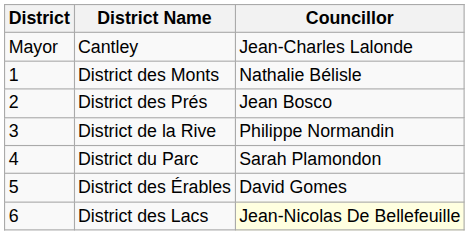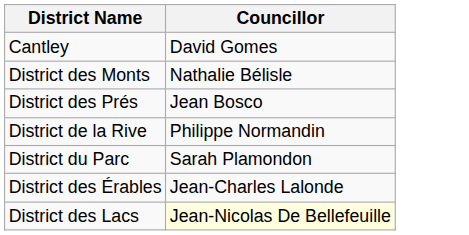 <table class="wikitable">
 <tr>
-<th>District</th>
 <th>District Name</th>
 <th>Councillor</th>
 </tr>
 <tr>
-<td>Mayor</td>
 <td>Cantley</td>
-<td>Jean-Charles Lalonde</td>
+<td>David Gomes</td>
 </tr>
 <tr>
-<td>1</td>
 <td>District des Monts</td>
 <td>Nathalie Bélisle</td>
 </tr>
 <tr>
-<td>2</td>
 <td>District des Prés</td>
 <td>Jean Bosco</td>
 </tr>
 <tr>
-<td>3</td>
 <td>District de la Rive</td>
 <td>Philippe Normandin</td>
 </tr>
 <tr>
-<td>4</td>
 <td>District du Parc</td>
 <td>Sarah Plamondon</td>
 </tr>
 <tr>
-<td>5</td>
 <td>District des Érables</td>
-<td>David Gomes</td>
+<td>Jean-Charles Lalonde</td>
 </tr>
 <tr>
-<td>6</td>
 <td>District des Lacs</td>
 <td style="background: lightyellow;">Jean-Nicolas De Bellefeuille</td>
 </tr>
 </table>
